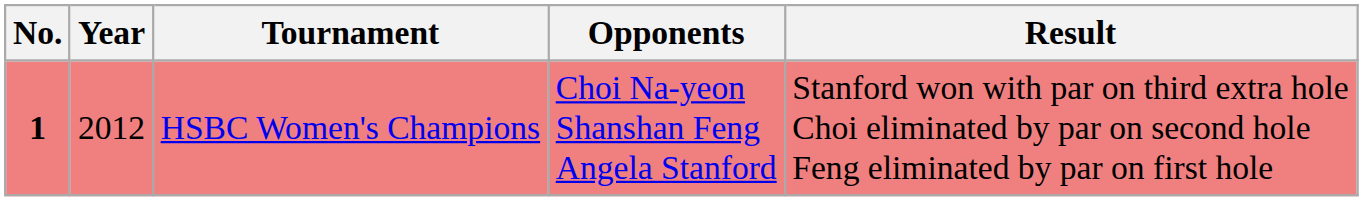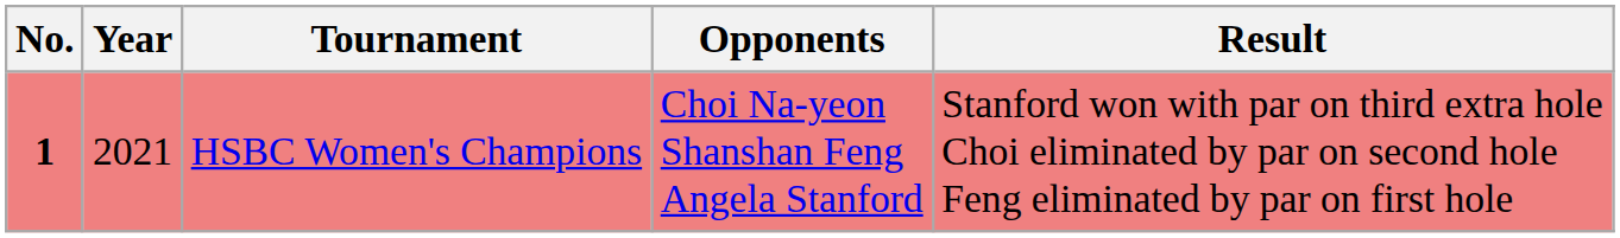 <table class="wikitable" style="font-size:95%;">
 <tr>
 <th>No.</th>
 <th>Year</th>
 <th>Tournament</th>
 <th>Opponents</th>
 <th>Result</th>
 </tr>
 <tr style="background:#F08080;">
 <td align=center><strong>1</strong></td>
-<td>2012</td>
+<td>2021</td>
 <td><a href='#'>HSBC Women's Champions</a></td>
 <td> <a href='#'>Choi Na-yeon</a><br> <a href='#'>Shanshan Feng</a><br> <a href='#'>Angela Stanford</a></td>
 <td>Stanford won with par on third extra hole<br>Choi eliminated by par on second hole<br>Feng eliminated by par on first hole</td>
 </tr>
 </table>
